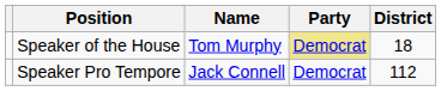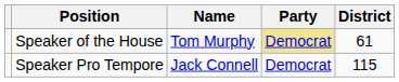 <table class="wikitable">
 <tr>
 <th></th>
 <th>Position</th>
 <th>Name</th>
 <th>Party</th>
 <th>District</th>
 </tr>
 <tr>
 <td></td>
 <td>Speaker of the House</td>
 <td><a href='#'>Tom Murphy</a></td>
 <td style="background: khaki;"><a href='#'>Democrat</a></td>
-<td align=center>18</td>
+<td align=center>61</td>
 </tr>
 <tr>
 <td></td>
 <td>Speaker Pro Tempore</td>
 <td><a href='#'>Jack Connell</a></td>
 <td><a href='#'>Democrat</a></td>
-<td align=center>112</td>
+<td align=center>115</td>
 </tr>
 </table>
